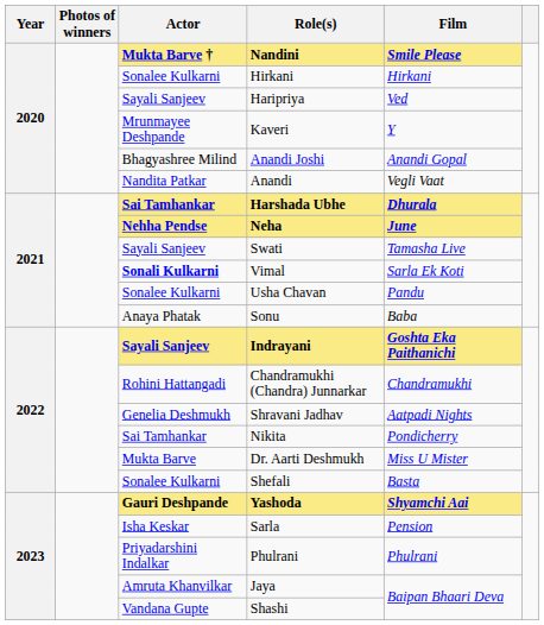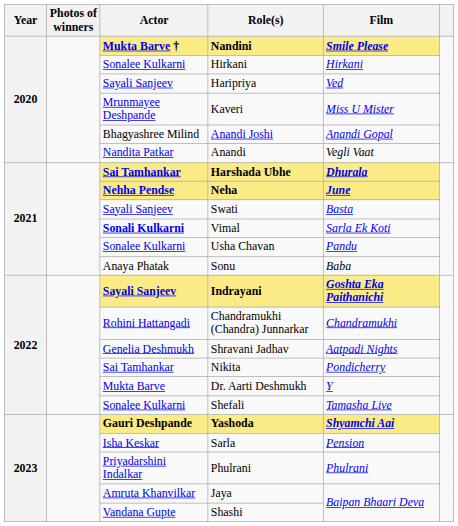 <table class="wikitable sortable" style="text-align:left;">
 <tr>
 <th scope="col" style="width:5%; text-align:center;">Year</th>
 <th scope="col" style="width:3%;text-align:center;">Photos of winners</th>
 <th scope="col" style="width:15%;text-align:center;">Actor</th>
 <th scope="col" style="width:15%;text-align:center;">Role(s)</th>
 <th scope="col" style="width:15%;text-align:center;">Film</th>
 <th scope="col" style="width:2%;" class="unsortable"></th>
 </tr>
 <tr>
 <th scope="row" rowspan=6 style="text-align:center">2020</th>
 <td rowspan=6 style="text-align:center"></td>
 <td style="background:#FAEB86;"><strong><a href='#'>Mukta Barve</a> †</strong></td>
 <td style="background:#FAEB86;"><strong> Nandini</strong></td>
 <td style="background:#FAEB86;"><strong><em><a href='#'>Smile Please</a></em></strong></td>
 <td rowspan=6></td>
 </tr>
 <tr>
 <td><a href='#'>Sonalee Kulkarni</a></td>
 <td>Hirkani</td>
 <td><em><a href='#'>Hirkani</a></em></td>
 </tr>
 <tr>
 <td><a href='#'>Sayali Sanjeev</a></td>
 <td>Haripriya</td>
 <td><em><a href='#'>Ved</a></em></td>
 </tr>
 <tr>
 <td><a href='#'>Mrunmayee Deshpande</a></td>
 <td>Kaveri</td>
-<td><em><a href='#'>Y</a></em></td>
+<td><em><a href='#'>Miss U Mister</a></em></td>
 </tr>
 <tr>
 <td>Bhagyashree Milind</td>
 <td><a href='#'>Anandi Joshi</a></td>
 <td><em><a href='#'>Anandi Gopal</a></em></td>
 </tr>
 <tr>
 <td><a href='#'>Nandita Patkar</a></td>
 <td>Anandi</td>
 <td><em>Vegli Vaat</em></td>
 </tr>
 <tr>
 <th scope="row" rowspan=6 style="text-align:center">2021</th>
 <td rowspan=6 style="text-align:center"><br></td>
 <td style="background:#FAEB86;"><strong><a href='#'>Sai Tamhankar</a></strong> </td>
 <td style="background:#FAEB86;"><strong>Harshada Ubhe</strong></td>
 <td style="background:#FAEB86;"><strong><em><a href='#'>Dhurala</a></em></strong></td>
 <td rowspan=6></td>
 </tr>
 <tr>
 <td style="background:#FAEB86;"><strong><a href='#'>Nehha Pendse</a></strong> </td>
 <td style="background:#FAEB86;"><strong>Neha</strong></td>
 <td style="background:#FAEB86;"><strong><em><a href='#'>June</a></em></strong></td>
 </tr>
 <tr>
 <td><a href='#'>Sayali Sanjeev</a></td>
 <td>Swati</td>
-<td><em><a href='#'>Tamasha Live</a></em></td>
+<td><em><a href='#'>Basta</a></em></td>
 </tr>
 <tr>
 <td><strong><a href='#'>Sonali Kulkarni</a></strong></td>
 <td>Vimal</td>
 <td><em><a href='#'>Sarla Ek Koti</a></em></td>
 </tr>
 <tr>
 <td><a href='#'>Sonalee Kulkarni</a></td>
 <td>Usha Chavan</td>
 <td><em><a href='#'>Pandu</a></em></td>
 </tr>
 <tr>
 <td>Anaya Phatak</td>
 <td>Sonu</td>
 <td><em>Baba</em></td>
 </tr>
 <tr>
 <th scope="row" rowspan=6 style="text-align:center">2022</th>
 <td rowspan=6 style="text-align:center"></td>
 <td style="background:#FAEB86;"><strong><a href='#'>Sayali Sanjeev</a></strong> </td>
 <td style="background:#FAEB86;"><strong>Indrayani</strong></td>
 <td style="background:#FAEB86;"><strong><em><a href='#'>Goshta Eka Paithanichi</a></em></strong></td>
 <td rowspan=6></td>
 </tr>
 <tr>
 <td><a href='#'>Rohini Hattangadi</a></td>
 <td>Chandramukhi (Chandra) Junnarkar</td>
 <td><em><a href='#'>Chandramukhi</a></em></td>
 </tr>
 <tr>
 <td><a href='#'>Genelia Deshmukh</a></td>
 <td>Shravani Jadhav</td>
 <td><em><a href='#'>Aatpadi Nights</a></em></td>
 </tr>
 <tr>
 <td><a href='#'>Sai Tamhankar</a></td>
 <td>Nikita</td>
 <td><em><a href='#'>Pondicherry</a></em></td>
 </tr>
 <tr>
 <td><a href='#'>Mukta Barve</a></td>
 <td>Dr. Aarti Deshmukh</td>
-<td><em><a href='#'>Miss U Mister</a></em></td>
+<td><em><a href='#'>Y</a></em></td>
 </tr>
 <tr>
 <td><a href='#'>Sonalee Kulkarni</a></td>
 <td>Shefali</td>
-<td><em><a href='#'>Basta</a></em></td>
+<td><em><a href='#'>Tamasha Live</a></em></td>
 </tr>
 <tr>
 <th rowspan="5" scope="row" style="text-align:center">2023</th>
 <td rowspan="5" style="text-align:center"></td>
 <td style="background:#FAEB86;"><strong>Gauri Deshpande</strong> </td>
 <td style="background:#FAEB86;"><strong>Yashoda</strong></td>
 <td style="background:#FAEB86;"><strong><em><a href='#'>Shyamchi Aai</a></em></strong></td>
 <td rowspan="5"></td>
 </tr>
 <tr>
 <td><a href='#'>Isha Keskar</a></td>
 <td>Sarla</td>
 <td><em><a href='#'>Pension</a></em></td>
 </tr>
 <tr>
 <td><a href='#'>Priyadarshini Indalkar</a></td>
 <td>Phulrani</td>
 <td><em><a href='#'>Phulrani</a></em></td>
 </tr>
 <tr>
 <td><a href='#'>Amruta Khanvilkar</a></td>
 <td>Jaya</td>
 <td rowspan="2"><em><a href='#'>Baipan Bhaari Deva</a></em></td>
 </tr>
 <tr>
 <td><a href='#'>Vandana Gupte</a></td>
 <td>Shashi</td>
 </tr>
 </table>
